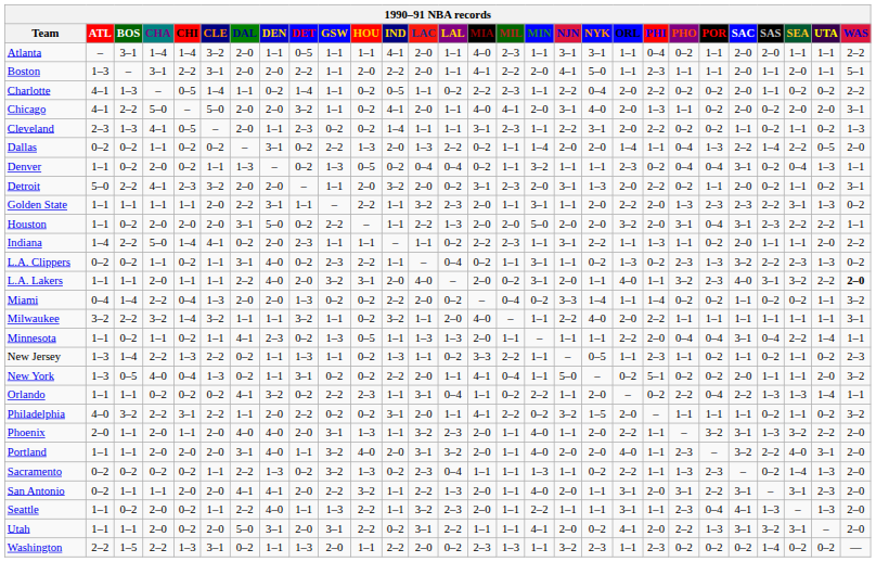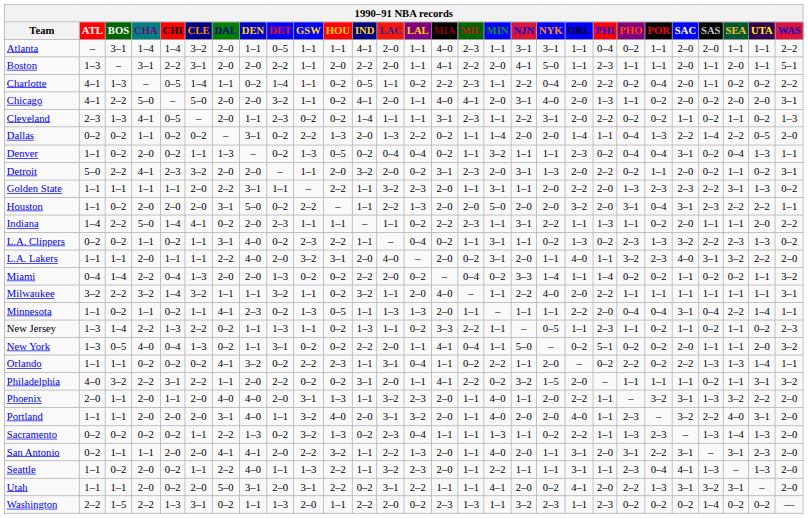 <table class="wikitable" style="font-size:95%; text-align:center;">
 <tr>
 <th colspan=28>1990–91 NBA records</th>
 </tr>
 <tr>
 <th width=100>Team</th>
 <th style="background:#FF0000;color:#FFFFFF;width=35">ATL</th>
 <th style="background:#006400;color:#FFFFFF;width=35">BOS</th>
 <th style="background:#008080;color:#800080;width=35">CHA</th>
 <th style="background:#FF0000;color:#000000;width=35">CHI</th>
 <th style="background:#000080;color:#FF8C00;width=35">CLE</th>
 <th style="background:#008000;color:#00008B;width=35">DAL</th>
 <th style="background:#0000CD;color:#FFD700;width=35">DEN</th>
 <th style="background:#0000FF;color:#FF0000;width=35">DET</th>
 <th style="background:#0000FF;color:#FFD700;width=35">GSW</th>
 <th style="background:#FF0000;color:#FFD700;width=35">HOU</th>
 <th style="background:#000080;color:#FFD700;width=35">IND</th>
 <th style="background:#F9160D;color:#1A2E8B;width=35">LAC</th>
 <th style="background:#800080;color:#FFD700;width=35">LAL</th>
 <th style="background:#000000;color:#8B0000;width=35">MIA</th>
 <th style="background:#006400;color:#B22222;width=35">MIL</th>
 <th style="background:#0000FF;color:#228B22;width=35">MIN</th>
 <th style="background:#DC143C;color:#0000CD;width=35">NJN</th>
 <th style="background:#0000FF;color:#FF8C00;width=35">NYK</th>
 <th style="background:#0000FF;color:#000000;width=35">ORL</th>
 <th style="background:#FF0000;color:#0000FF;width=35">PHI</th>
 <th style="background:#800080;color:#FF4500;width=35">PHO</th>
 <th style="background:#000000;color:#FF0000;width=35">POR</th>
 <th style="background:#0000FF;color:#FFFFFF;width=35">SAC</th>
 <th style="background:#000000;color:#C0C0C0;width=35">SAS</th>
 <th style="background:#005831;color:#FFC322;width=35">SEA</th>
 <th style="background:#36004A;color:#FFFF00;width=35">UTA</th>
 <th style="background:#DC143C;color:#0000CD;width=35">WAS</th>
 </tr>
 <tr>
 <td style="text-align:left;"><a href='#'>Atlanta</a></td>
 <td>–</td>
 <td>3–1</td>
 <td>1–4</td>
 <td>1–4</td>
 <td>3–2</td>
 <td>2–0</td>
 <td>1–1</td>
 <td>0–5</td>
 <td>1–1</td>
 <td>1–1</td>
 <td>4–1</td>
 <td>2–0</td>
 <td>1–1</td>
 <td>4–0</td>
 <td>2–3</td>
 <td>1–1</td>
 <td>3–1</td>
 <td>3–1</td>
 <td>1–1</td>
 <td>0–4</td>
 <td>0–2</td>
 <td>1–1</td>
 <td>2–0</td>
 <td>2–0</td>
 <td>1–1</td>
 <td>1–1</td>
 <td>2–2</td>
 </tr>
 <tr>
 <td style="text-align:left;"><a href='#'>Boston</a></td>
 <td>1–3</td>
 <td>–</td>
 <td>3–1</td>
 <td>2–2</td>
 <td>3–1</td>
 <td>2–0</td>
 <td>2–0</td>
 <td>2–2</td>
 <td>1–1</td>
 <td>2–0</td>
 <td>2–2</td>
 <td>2–0</td>
 <td>1–1</td>
 <td>4–1</td>
 <td>2–2</td>
 <td>2–0</td>
 <td>4–1</td>
 <td>5–0</td>
 <td>1–1</td>
 <td>2–3</td>
 <td>1–1</td>
 <td>1–1</td>
 <td>2–0</td>
 <td>1–1</td>
 <td>2–0</td>
 <td>1–1</td>
 <td>5–1</td>
 </tr>
 <tr>
 <td style="text-align:left;"><a href='#'>Charlotte</a></td>
 <td>4–1</td>
 <td>1–3</td>
 <td>–</td>
 <td>0–5</td>
 <td>1–4</td>
 <td>1–1</td>
 <td>0–2</td>
 <td>1–4</td>
 <td>1–1</td>
 <td>0–2</td>
 <td>0–5</td>
 <td>1–1</td>
 <td>0–2</td>
 <td>2–2</td>
 <td>2–3</td>
 <td>1–1</td>
 <td>2–2</td>
 <td>0–4</td>
 <td>2–0</td>
 <td>2–2</td>
 <td>0–2</td>
-<td>0–2</td>
+<td>0–4</td>
 <td>2–0</td>
 <td>1–1</td>
 <td>0–2</td>
 <td>0–2</td>
 <td>2–2</td>
 </tr>
 <tr>
 <td style="text-align:left;"><a href='#'>Chicago</a></td>
 <td>4–1</td>
 <td>2–2</td>
 <td>5–0</td>
 <td>–</td>
 <td>5–0</td>
 <td>2–0</td>
 <td>2–0</td>
 <td>3–2</td>
 <td>1–1</td>
 <td>0–2</td>
 <td>4–1</td>
 <td>2–0</td>
 <td>1–1</td>
 <td>4–0</td>
 <td>4–1</td>
 <td>2–0</td>
 <td>3–1</td>
 <td>4–0</td>
 <td>2–0</td>
 <td>1–3</td>
 <td>1–1</td>
 <td>0–2</td>
 <td>2–0</td>
 <td>0–2</td>
 <td>2–0</td>
 <td>2–0</td>
 <td>3–1</td>
 </tr>
 <tr>
 <td style="text-align:left;"><a href='#'>Cleveland</a></td>
 <td>2–3</td>
 <td>1–3</td>
 <td>4–1</td>
 <td>0–5</td>
 <td>–</td>
 <td>2–0</td>
 <td>1–1</td>
 <td>2–3</td>
 <td>0–2</td>
 <td>0–2</td>
 <td>1–4</td>
 <td>1–1</td>
 <td>1–1</td>
 <td>3–1</td>
 <td>2–3</td>
 <td>1–1</td>
 <td>2–2</td>
 <td>3–1</td>
 <td>2–0</td>
 <td>2–2</td>
 <td>0–2</td>
 <td>0–2</td>
 <td>1–1</td>
 <td>0–2</td>
 <td>1–1</td>
 <td>0–2</td>
 <td>1–3</td>
 </tr>
 <tr>
 <td style="text-align:left;"><a href='#'>Dallas</a></td>
 <td>0–2</td>
 <td>0–2</td>
 <td>1–1</td>
 <td>0–2</td>
 <td>0–2</td>
 <td>–</td>
 <td>3–1</td>
 <td>0–2</td>
 <td>2–2</td>
 <td>1–3</td>
 <td>2–0</td>
 <td>1–3</td>
 <td>2–2</td>
 <td>0–2</td>
 <td>1–1</td>
 <td>1–4</td>
 <td>2–0</td>
 <td>2–0</td>
 <td>1–4</td>
 <td>1–1</td>
 <td>0–4</td>
 <td>1–3</td>
 <td>2–2</td>
 <td>1–4</td>
 <td>2–2</td>
 <td>0–5</td>
 <td>2–0</td>
 </tr>
 <tr>
 <td style="text-align:left;"><a href='#'>Denver</a></td>
 <td>1–1</td>
 <td>0–2</td>
 <td>2–0</td>
 <td>0–2</td>
 <td>1–1</td>
 <td>1–3</td>
 <td>–</td>
 <td>0–2</td>
 <td>1–3</td>
 <td>0–5</td>
 <td>0–2</td>
 <td>0–4</td>
 <td>0–4</td>
 <td>0–2</td>
 <td>1–1</td>
 <td>3–2</td>
 <td>1–1</td>
 <td>1–1</td>
 <td>2–3</td>
 <td>0–2</td>
 <td>0–4</td>
 <td>0–4</td>
 <td>3–1</td>
 <td>0–2</td>
 <td>0–4</td>
 <td>1–3</td>
 <td>1–1</td>
 </tr>
 <tr>
 <td style="text-align:left;"><a href='#'>Detroit</a></td>
 <td>5–0</td>
 <td>2–2</td>
 <td>4–1</td>
 <td>2–3</td>
 <td>3–2</td>
 <td>2–0</td>
 <td>2–0</td>
 <td>–</td>
 <td>1–1</td>
 <td>2–0</td>
 <td>3–2</td>
 <td>2–0</td>
 <td>0–2</td>
 <td>3–1</td>
 <td>2–3</td>
 <td>2–0</td>
 <td>3–1</td>
 <td>1–3</td>
 <td>2–0</td>
 <td>2–2</td>
 <td>0–2</td>
 <td>1–1</td>
 <td>2–0</td>
 <td>0–2</td>
 <td>1–1</td>
 <td>0–2</td>
 <td>3–1</td>
 </tr>
 <tr>
 <td style="text-align:left;"><a href='#'>Golden State</a></td>
 <td>1–1</td>
 <td>1–1</td>
 <td>1–1</td>
 <td>1–1</td>
 <td>2–0</td>
 <td>2–2</td>
 <td>3–1</td>
 <td>1–1</td>
 <td>–</td>
 <td>2–2</td>
 <td>1–1</td>
 <td>3–2</td>
 <td>2–3</td>
 <td>2–0</td>
 <td>1–1</td>
 <td>3–1</td>
 <td>1–1</td>
 <td>2–0</td>
 <td>2–2</td>
 <td>2–0</td>
 <td>1–3</td>
 <td>2–3</td>
 <td>2–3</td>
 <td>2–2</td>
 <td>3–1</td>
 <td>1–3</td>
 <td>0–2</td>
 </tr>
 <tr>
 <td style="text-align:left;"><a href='#'>Houston</a></td>
 <td>1–1</td>
 <td>0–2</td>
 <td>2–0</td>
 <td>2–0</td>
 <td>2–0</td>
 <td>3–1</td>
 <td>5–0</td>
 <td>0–2</td>
 <td>2–2</td>
 <td>–</td>
 <td>1–1</td>
 <td>2–2</td>
 <td>1–3</td>
 <td>2–0</td>
 <td>2–0</td>
 <td>5–0</td>
 <td>2–0</td>
 <td>2–0</td>
 <td>3–2</td>
 <td>2–0</td>
 <td>3–1</td>
 <td>0–4</td>
 <td>3–1</td>
 <td>2–3</td>
 <td>2–2</td>
 <td>2–2</td>
 <td>1–1</td>
 </tr>
 <tr>
 <td style="text-align:left;"><a href='#'>Indiana</a></td>
 <td>1–4</td>
 <td>2–2</td>
 <td>5–0</td>
 <td>1–4</td>
 <td>4–1</td>
 <td>0–2</td>
 <td>2–0</td>
 <td>2–3</td>
 <td>1–1</td>
 <td>1–1</td>
 <td>–</td>
 <td>1–1</td>
 <td>0–2</td>
 <td>2–2</td>
 <td>2–3</td>
 <td>1–1</td>
 <td>3–1</td>
 <td>2–2</td>
 <td>1–1</td>
 <td>1–3</td>
 <td>1–1</td>
 <td>0–2</td>
 <td>2–0</td>
 <td>1–1</td>
 <td>1–1</td>
 <td>2–0</td>
 <td>2–2</td>
 </tr>
 <tr>
 <td style="text-align:left;"><a href='#'>L.A. Clippers</a></td>
 <td>0–2</td>
 <td>0–2</td>
 <td>1–1</td>
 <td>0–2</td>
 <td>1–1</td>
 <td>3–1</td>
 <td>4–0</td>
 <td>0–2</td>
 <td>2–3</td>
 <td>2–2</td>
 <td>1–1</td>
 <td>–</td>
 <td>0–4</td>
 <td>0–2</td>
 <td>1–1</td>
 <td>3–1</td>
 <td>1–1</td>
 <td>0–2</td>
 <td>1–3</td>
 <td>0–2</td>
 <td>2–3</td>
 <td>1–3</td>
 <td>3–2</td>
 <td>2–2</td>
 <td>2–3</td>
 <td>1–3</td>
 <td>0–2</td>
 </tr>
 <tr>
 <td style="text-align:left;"><a href='#'>L.A. Lakers</a></td>
 <td>1–1</td>
 <td>1–1</td>
 <td>2–0</td>
 <td>1–1</td>
 <td>1–1</td>
 <td>2–2</td>
 <td>4–0</td>
 <td>2–0</td>
 <td>3–2</td>
 <td>3–1</td>
 <td>2–0</td>
 <td>4–0</td>
 <td>–</td>
 <td>2–0</td>
 <td>0–2</td>
 <td>3–1</td>
 <td>2–0</td>
 <td>1–1</td>
 <td>4–0</td>
 <td>1–1</td>
 <td>3–2</td>
 <td>2–3</td>
 <td>4–0</td>
 <td>3–1</td>
 <td>3–2</td>
 <td>2–2</td>
-<td><strong>2–0</strong></td>
+<td>2–0</td>
 </tr>
 <tr>
 <td style="text-align:left;"><a href='#'>Miami</a></td>
 <td>0–4</td>
 <td>1–4</td>
 <td>2–2</td>
 <td>0–4</td>
 <td>1–3</td>
 <td>2–0</td>
 <td>2–0</td>
 <td>1–3</td>
 <td>0–2</td>
 <td>0–2</td>
 <td>2–2</td>
 <td>2–0</td>
 <td>0–2</td>
 <td>–</td>
 <td>0–4</td>
 <td>0–2</td>
 <td>3–3</td>
 <td>1–4</td>
 <td>1–1</td>
 <td>1–4</td>
 <td>0–2</td>
 <td>0–2</td>
 <td>1–1</td>
 <td>0–2</td>
 <td>0–2</td>
 <td>1–1</td>
 <td>3–2</td>
 </tr>
 <tr>
 <td style="text-align:left;"><a href='#'>Milwaukee</a></td>
 <td>3–2</td>
 <td>2–2</td>
 <td>3–2</td>
 <td>1–4</td>
 <td>3–2</td>
 <td>1–1</td>
 <td>1–1</td>
 <td>3–2</td>
 <td>1–1</td>
 <td>0–2</td>
 <td>3–2</td>
 <td>1–1</td>
 <td>2–0</td>
 <td>4–0</td>
 <td>–</td>
 <td>1–1</td>
 <td>2–2</td>
 <td>4–0</td>
 <td>2–0</td>
 <td>2–2</td>
 <td>1–1</td>
 <td>1–1</td>
 <td>1–1</td>
 <td>1–1</td>
 <td>1–1</td>
 <td>1–1</td>
 <td>3–1</td>
 </tr>
 <tr>
 <td style="text-align:left;"><a href='#'>Minnesota</a></td>
 <td>1–1</td>
 <td>0–2</td>
 <td>1–1</td>
 <td>0–2</td>
 <td>1–1</td>
 <td>4–1</td>
 <td>2–3</td>
 <td>0–2</td>
 <td>1–3</td>
 <td>0–5</td>
 <td>1–1</td>
 <td>1–3</td>
 <td>1–3</td>
 <td>2–0</td>
 <td>1–1</td>
 <td>–</td>
 <td>1–1</td>
 <td>1–1</td>
 <td>2–2</td>
 <td>2–0</td>
 <td>0–4</td>
 <td>0–4</td>
 <td>3–1</td>
 <td>0–4</td>
 <td>2–2</td>
 <td>1–4</td>
 <td>1–1</td>
 </tr>
 <tr>
 <td style="text-align:left;">New Jersey</td>
 <td>1–3</td>
 <td>1–4</td>
 <td>2–2</td>
 <td>1–3</td>
 <td>2–2</td>
 <td>0–2</td>
 <td>1–1</td>
 <td>1–3</td>
 <td>1–1</td>
 <td>0–2</td>
 <td>1–3</td>
 <td>1–1</td>
 <td>0–2</td>
 <td>3–3</td>
 <td>2–2</td>
 <td>1–1</td>
 <td>–</td>
 <td>0–5</td>
 <td>1–1</td>
 <td>2–3</td>
 <td>1–1</td>
 <td>0–2</td>
 <td>1–1</td>
 <td>0–2</td>
 <td>1–1</td>
 <td>0–2</td>
 <td>2–3</td>
 </tr>
 <tr>
 <td style="text-align:left;"><a href='#'>New York</a></td>
 <td>1–3</td>
 <td>0–5</td>
 <td>4–0</td>
 <td>0–4</td>
 <td>1–3</td>
 <td>0–2</td>
 <td>1–1</td>
 <td>3–1</td>
 <td>0–2</td>
 <td>0–2</td>
 <td>2–2</td>
 <td>2–0</td>
 <td>1–1</td>
 <td>4–1</td>
 <td>0–4</td>
 <td>1–1</td>
 <td>5–0</td>
 <td>–</td>
 <td>0–2</td>
 <td>5–1</td>
 <td>0–2</td>
 <td>0–2</td>
 <td>2–0</td>
 <td>1–1</td>
 <td>1–1</td>
 <td>2–0</td>
 <td>3–2</td>
 </tr>
 <tr>
 <td style="text-align:left;"><a href='#'>Orlando</a></td>
 <td>1–1</td>
 <td>1–1</td>
 <td>0–2</td>
 <td>0–2</td>
 <td>0–2</td>
 <td>4–1</td>
 <td>3–2</td>
 <td>0–2</td>
 <td>2–2</td>
 <td>2–3</td>
 <td>1–1</td>
 <td>3–1</td>
 <td>0–4</td>
 <td>1–1</td>
 <td>0–2</td>
 <td>2–2</td>
 <td>1–1</td>
 <td>2–0</td>
 <td>–</td>
 <td>0–2</td>
 <td>2–2</td>
-<td>0–4</td>
+<td>0–2</td>
 <td>2–2</td>
 <td>1–3</td>
 <td>1–3</td>
 <td>1–4</td>
 <td>1–1</td>
 </tr>
 <tr>
 <td style="text-align:left;"><a href='#'>Philadelphia</a></td>
 <td>4–0</td>
 <td>3–2</td>
 <td>2–2</td>
 <td>3–1</td>
 <td>2–2</td>
 <td>1–1</td>
 <td>2–0</td>
 <td>2–2</td>
 <td>0–2</td>
 <td>0–2</td>
 <td>3–1</td>
 <td>2–0</td>
 <td>1–1</td>
 <td>4–1</td>
 <td>2–2</td>
 <td>0–2</td>
 <td>3–2</td>
 <td>1–5</td>
 <td>2–0</td>
 <td>–</td>
 <td>1–1</td>
 <td>1–1</td>
 <td>1–1</td>
 <td>0–2</td>
 <td>1–1</td>
-<td>0–2</td>
+<td>3–1</td>
 <td>3–2</td>
 </tr>
 <tr>
 <td style="text-align:left;"><a href='#'>Phoenix</a></td>
 <td>2–0</td>
 <td>1–1</td>
 <td>2–0</td>
 <td>1–1</td>
 <td>2–0</td>
 <td>4–0</td>
 <td>4–0</td>
 <td>2–0</td>
 <td>3–1</td>
 <td>1–3</td>
 <td>1–1</td>
 <td>3–2</td>
 <td>2–3</td>
 <td>2–0</td>
 <td>1–1</td>
 <td>4–0</td>
 <td>1–1</td>
 <td>2–0</td>
 <td>2–2</td>
 <td>1–1</td>
 <td>–</td>
 <td>3–2</td>
 <td>3–1</td>
 <td>1–3</td>
 <td>3–2</td>
 <td>2–2</td>
 <td>2–0</td>
 </tr>
 <tr>
 <td style="text-align:left;"><a href='#'>Portland</a></td>
 <td>1–1</td>
 <td>1–1</td>
 <td>2–0</td>
 <td>2–0</td>
 <td>2–0</td>
 <td>3–1</td>
 <td>4–0</td>
 <td>1–1</td>
 <td>3–2</td>
 <td>4–0</td>
 <td>2–0</td>
 <td>3–1</td>
 <td>3–2</td>
 <td>2–0</td>
 <td>1–1</td>
 <td>4–0</td>
 <td>2–0</td>
 <td>2–0</td>
 <td>4–0</td>
 <td>1–1</td>
 <td>2–3</td>
 <td>–</td>
 <td>3–2</td>
 <td>2–2</td>
 <td>4–0</td>
 <td>3–1</td>
 <td>2–0</td>
 </tr>
 <tr>
 <td style="text-align:left;"><a href='#'>Sacramento</a></td>
 <td>0–2</td>
 <td>0–2</td>
 <td>0–2</td>
 <td>0–2</td>
 <td>1–1</td>
 <td>2–2</td>
 <td>1–3</td>
 <td>0–2</td>
 <td>3–2</td>
 <td>1–3</td>
 <td>0–2</td>
 <td>2–3</td>
 <td>0–4</td>
 <td>1–1</td>
 <td>1–1</td>
 <td>1–3</td>
 <td>1–1</td>
 <td>0–2</td>
 <td>2–2</td>
 <td>1–1</td>
 <td>1–3</td>
 <td>2–3</td>
 <td>–</td>
-<td>0–2</td>
+<td>1–3</td>
 <td>1–4</td>
 <td>1–3</td>
 <td>2–0</td>
 </tr>
 <tr>
 <td style="text-align:left;"><a href='#'>San Antonio</a></td>
 <td>0–2</td>
 <td>1–1</td>
 <td>1–1</td>
 <td>2–0</td>
 <td>2–0</td>
 <td>4–1</td>
 <td>4–1</td>
 <td>2–0</td>
 <td>2–2</td>
 <td>3–2</td>
 <td>1–1</td>
 <td>2–2</td>
 <td>1–3</td>
 <td>2–0</td>
 <td>1–1</td>
 <td>4–0</td>
 <td>2–0</td>
 <td>1–1</td>
 <td>3–1</td>
 <td>2–0</td>
 <td>3–1</td>
 <td>2–2</td>
 <td>3–1</td>
 <td>–</td>
 <td>3–1</td>
 <td>2–3</td>
 <td>2–0</td>
 </tr>
 <tr>
 <td style="text-align:left;"><a href='#'>Seattle</a></td>
 <td>1–1</td>
 <td>0–2</td>
 <td>2–0</td>
 <td>0–2</td>
 <td>1–1</td>
 <td>2–2</td>
 <td>4–0</td>
 <td>1–1</td>
 <td>1–3</td>
 <td>2–2</td>
 <td>1–1</td>
 <td>3–2</td>
 <td>2–3</td>
 <td>2–0</td>
 <td>1–1</td>
 <td>2–2</td>
 <td>1–1</td>
 <td>1–1</td>
 <td>3–1</td>
 <td>1–1</td>
 <td>2–3</td>
 <td>0–4</td>
 <td>4–1</td>
 <td>1–3</td>
 <td>–</td>
 <td>1–3</td>
 <td>2–0</td>
 </tr>
 <tr>
 <td style="text-align:left;"><a href='#'>Utah</a></td>
 <td>1–1</td>
 <td>1–1</td>
 <td>2–0</td>
 <td>0–2</td>
 <td>2–0</td>
 <td>5–0</td>
 <td>3–1</td>
 <td>2–0</td>
 <td>3–1</td>
 <td>2–2</td>
 <td>0–2</td>
 <td>3–1</td>
 <td>2–2</td>
 <td>1–1</td>
 <td>1–1</td>
 <td>4–1</td>
 <td>2–0</td>
 <td>0–2</td>
 <td>4–1</td>
 <td>2–0</td>
 <td>2–2</td>
 <td>1–3</td>
 <td>3–1</td>
 <td>3–2</td>
 <td>3–1</td>
 <td>–</td>
 <td>2–0</td>
 </tr>
 <tr>
 <td style="text-align:left;"><a href='#'>Washington</a></td>
 <td>2–2</td>
 <td>1–5</td>
 <td>2–2</td>
 <td>1–3</td>
 <td>3–1</td>
 <td>0–2</td>
 <td>1–1</td>
 <td>1–3</td>
 <td>2–0</td>
 <td>1–1</td>
 <td>2–2</td>
 <td>2–0</td>
 <td>0–2</td>
 <td>2–3</td>
 <td>1–3</td>
 <td>1–1</td>
 <td>3–2</td>
 <td>2–3</td>
 <td>1–1</td>
 <td>2–3</td>
 <td>0–2</td>
 <td>0–2</td>
 <td>0–2</td>
 <td>1–4</td>
 <td>0–2</td>
 <td>0–2</td>
 <td>—</td>
 </tr>
 </table>
